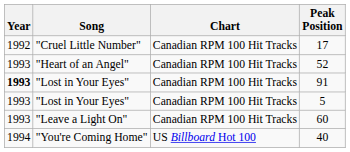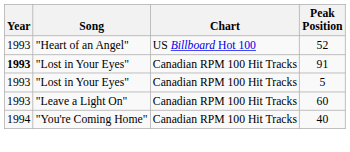 <table class="wikitable sortable">
 <tr>
 <th style="vertical-align:bottom">Year</th>
 <th style="vertical-align:bottom">Song</th>
 <th style="vertical-align:bottom">Chart</th>
 <th>Peak<br>Position</th>
 </tr>
 <tr>
-<td>1992</td>
-<td>"Cruel Little Number"</td>
-<td>Canadian RPM 100 Hit Tracks</td>
-<td style="text-align:center">17</td>
-</tr>
-<tr>
 <td>1993</td>
 <td>"Heart of an Angel"</td>
-<td>Canadian RPM 100 Hit Tracks</td>
+<td>US <a href='#'><em>Billboard</em> Hot 100</a></td>
 <td style="text-align:center">52</td>
 </tr>
 <tr>
 <td><strong>1993</strong></td>
 <td>"Lost in Your Eyes"</td>
 <td>Canadian RPM 100 Hit Tracks</td>
 <td style="text-align:center">91</td>
 </tr>
 <tr>
 <td>1993</td>
 <td>"Lost in Your Eyes"</td>
 <td>Canadian RPM 100 Hit Tracks</td>
 <td style="text-align:center">5</td>
 </tr>
 <tr>
 <td>1993</td>
 <td>"Leave a Light On"</td>
 <td>Canadian RPM 100 Hit Tracks</td>
 <td style="text-align:center">60</td>
 </tr>
 <tr>
 <td>1994</td>
 <td>"You're Coming Home"</td>
-<td>US <a href='#'><em>Billboard</em> Hot 100</a></td>
+<td>Canadian RPM 100 Hit Tracks</td>
 <td style="text-align:center">40</td>
 </tr>
 </table>
